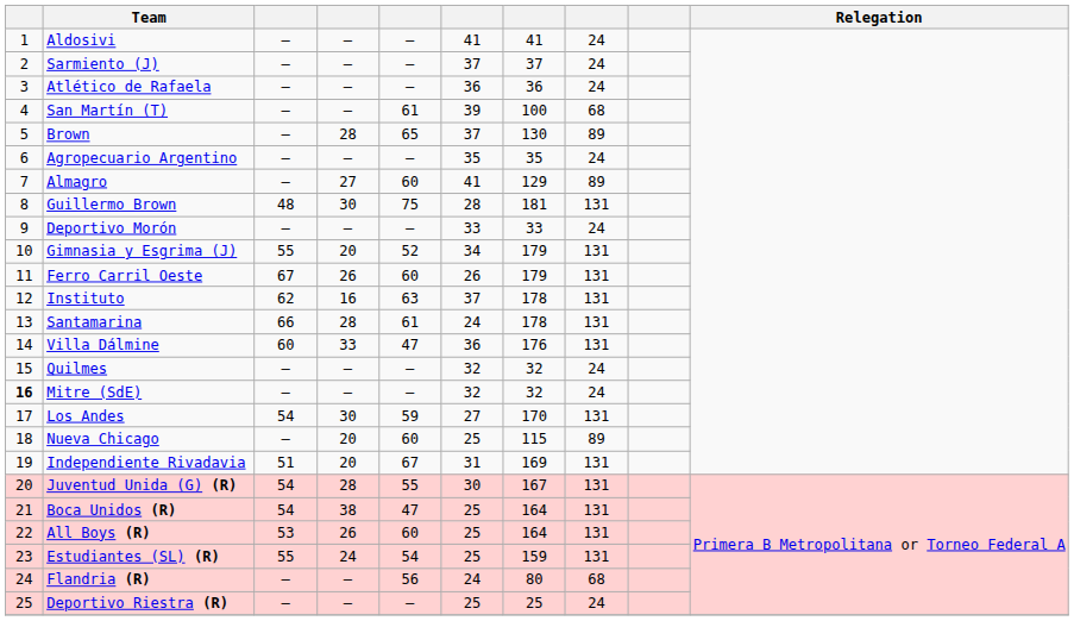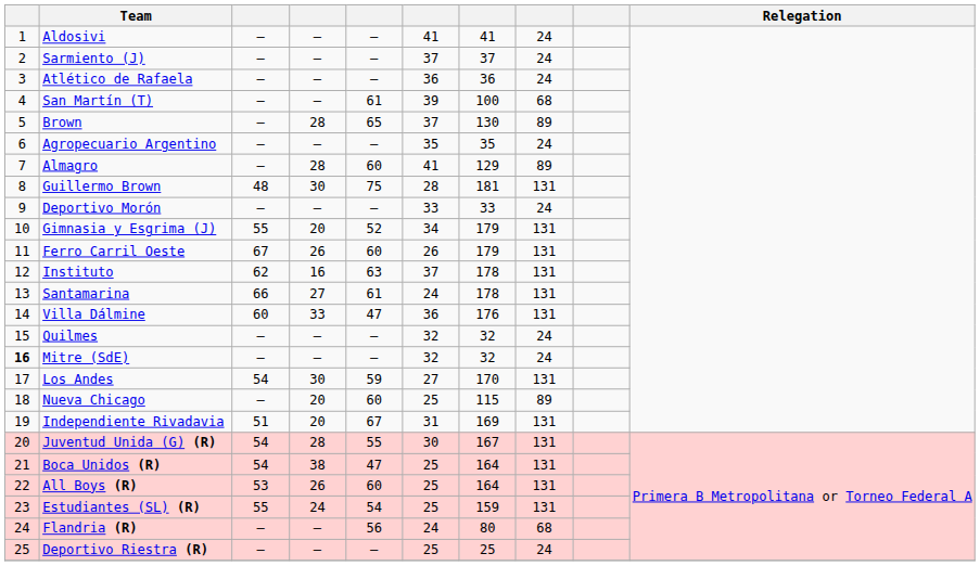 <table class="wikitable" style="text-align: center;">
 <tr>
 <th width=28><br></th>
 <th width=185>Team</th>
 <th width=50></th>
 <th width=50></th>
 <th width=50></th>
 <th width=50></th>
 <th width=50></th>
 <th width=50></th>
 <th width=50><br></th>
 <th>Relegation</th>
 </tr>
 <tr>
 <td>1</td>
 <td align="left"><a href='#'>Aldosivi</a></td>
 <td>—</td>
 <td>—</td>
 <td>—</td>
 <td>41</td>
 <td>41</td>
 <td>24</td>
 <td><strong></strong></td>
 </tr>
 <tr>
 <td>2</td>
 <td align="left"><a href='#'>Sarmiento (J)</a></td>
 <td>—</td>
 <td>—</td>
 <td>—</td>
 <td>37</td>
 <td>37</td>
 <td>24</td>
 <td><strong></strong></td>
 </tr>
 <tr>
 <td>3</td>
 <td align="left"><a href='#'>Atlético de Rafaela</a></td>
 <td>—</td>
 <td>—</td>
 <td>—</td>
 <td>36</td>
 <td>36</td>
 <td>24</td>
 <td><strong></strong></td>
 </tr>
 <tr>
 <td>4</td>
 <td align="left"><a href='#'>San Martín (T)</a></td>
 <td>—</td>
 <td>—</td>
 <td>61</td>
 <td>39</td>
 <td>100</td>
 <td>68</td>
 <td><strong></strong></td>
 </tr>
 <tr>
 <td>5</td>
 <td align="left"><a href='#'>Brown</a></td>
 <td>—</td>
 <td>28</td>
 <td>65</td>
 <td>37</td>
 <td>130</td>
 <td>89</td>
 <td><strong></strong></td>
 </tr>
 <tr>
 <td>6</td>
 <td align="left"><a href='#'>Agropecuario Argentino</a></td>
 <td>—</td>
 <td>—</td>
 <td>—</td>
 <td>35</td>
 <td>35</td>
 <td>24</td>
 <td><strong></strong></td>
 </tr>
 <tr>
 <td>7</td>
 <td align="left"><a href='#'>Almagro</a></td>
 <td>—</td>
-<td>27</td>
+<td>28</td>
 <td>60</td>
 <td>41</td>
 <td>129</td>
 <td>89</td>
 <td><strong></strong></td>
 </tr>
 <tr>
 <td>8</td>
 <td align="left"><a href='#'>Guillermo Brown</a></td>
 <td>48</td>
 <td>30</td>
 <td>75</td>
 <td>28</td>
 <td>181</td>
 <td>131</td>
 <td><strong></strong></td>
 </tr>
 <tr>
 <td>9</td>
 <td align="left"><a href='#'>Deportivo Morón</a></td>
 <td>—</td>
 <td>—</td>
 <td>—</td>
 <td>33</td>
 <td>33</td>
 <td>24</td>
 <td><strong></strong></td>
 </tr>
 <tr>
 <td>10</td>
 <td align="left"><a href='#'>Gimnasia y Esgrima (J)</a></td>
 <td>55</td>
 <td>20</td>
 <td>52</td>
 <td>34</td>
 <td>179</td>
 <td>131</td>
 <td><strong></strong></td>
 </tr>
 <tr>
 <td>11</td>
 <td align="left"><a href='#'>Ferro Carril Oeste</a></td>
 <td>67</td>
 <td>26</td>
 <td>60</td>
 <td>26</td>
 <td>179</td>
 <td>131</td>
 <td><strong></strong></td>
 </tr>
 <tr>
 <td>12</td>
 <td align="left"><a href='#'>Instituto</a></td>
 <td>62</td>
 <td>16</td>
 <td>63</td>
 <td>37</td>
 <td>178</td>
 <td>131</td>
 <td><strong></strong></td>
 </tr>
 <tr>
 <td>13</td>
 <td align="left"><a href='#'>Santamarina</a></td>
 <td>66</td>
-<td>28</td>
+<td>27</td>
 <td>61</td>
 <td>24</td>
 <td>178</td>
 <td>131</td>
 <td><strong></strong></td>
 </tr>
 <tr>
 <td>14</td>
 <td align="left"><a href='#'>Villa Dálmine</a></td>
 <td>60</td>
 <td>33</td>
 <td>47</td>
 <td>36</td>
 <td>176</td>
 <td>131</td>
 <td><strong></strong></td>
 </tr>
 <tr>
 <td>15</td>
 <td align="left"><a href='#'>Quilmes</a></td>
 <td>—</td>
 <td>—</td>
 <td>—</td>
 <td>32</td>
 <td>32</td>
 <td>24</td>
 <td><strong></strong></td>
 </tr>
 <tr>
 <td><strong>16</strong></td>
 <td align="left"><a href='#'>Mitre (SdE)</a></td>
 <td>—</td>
 <td>—</td>
 <td>—</td>
 <td>32</td>
 <td>32</td>
 <td>24</td>
 <td><strong></strong></td>
 </tr>
 <tr>
 <td>17</td>
 <td align="left"><a href='#'>Los Andes</a></td>
 <td>54</td>
 <td>30</td>
 <td>59</td>
 <td>27</td>
 <td>170</td>
 <td>131</td>
 <td><strong></strong></td>
 </tr>
 <tr>
 <td>18</td>
 <td align="left"><a href='#'>Nueva Chicago</a></td>
 <td>—</td>
 <td>20</td>
 <td>60</td>
 <td>25</td>
 <td>115</td>
 <td>89</td>
 <td><strong></strong></td>
 </tr>
 <tr>
 <td>19</td>
 <td align="left"><a href='#'>Independiente Rivadavia</a></td>
 <td>51</td>
 <td>20</td>
 <td>67</td>
 <td>31</td>
 <td>169</td>
 <td>131</td>
 <td><strong></strong></td>
 </tr>
 <tr bgcolor= #ffd2d2>
 <td>20</td>
 <td align="left"><a href='#'>Juventud Unida (G)</a> <strong>(R)</strong></td>
 <td>54</td>
 <td>28</td>
 <td>55</td>
 <td>30</td>
 <td>167</td>
 <td>131</td>
 <td><strong></strong></td>
 <td rowspan=6><a href='#'>Primera B Metropolitana</a> or <a href='#'>Torneo Federal A</a></td>
 </tr>
 <tr bgcolor= #ffd2d2>
 <td>21</td>
 <td align="left"><a href='#'>Boca Unidos</a> <strong>(R)</strong></td>
 <td>54</td>
 <td>38</td>
 <td>47</td>
 <td>25</td>
 <td>164</td>
 <td>131</td>
 <td><strong></strong></td>
 </tr>
 <tr bgcolor= #ffd2d2>
 <td>22</td>
 <td align="left"><a href='#'>All Boys</a> <strong>(R)</strong></td>
 <td>53</td>
 <td>26</td>
 <td>60</td>
 <td>25</td>
 <td>164</td>
 <td>131</td>
 <td><strong></strong></td>
 </tr>
 <tr bgcolor= #ffd2d2>
 <td>23</td>
 <td align="left"><a href='#'>Estudiantes (SL)</a> <strong>(R)</strong></td>
 <td>55</td>
 <td>24</td>
 <td>54</td>
 <td>25</td>
 <td>159</td>
 <td>131</td>
 <td><strong></strong></td>
 </tr>
 <tr bgcolor=  #ffd2d2>
 <td>24</td>
 <td align="left"><a href='#'>Flandria</a> <strong>(R)</strong></td>
 <td>—</td>
 <td>—</td>
 <td>56</td>
 <td>24</td>
 <td>80</td>
 <td>68</td>
 <td><strong></strong></td>
 </tr>
 <tr bgcolor= #ffd2d2>
 <td>25</td>
 <td align="left"><a href='#'>Deportivo Riestra</a> <strong>(R)</strong></td>
 <td>—</td>
 <td>—</td>
 <td>—</td>
 <td>25</td>
 <td>25</td>
 <td>24</td>
 <td><strong></strong></td>
 </tr>
 <tr bgcolor=>
 </tr>
 </table>
